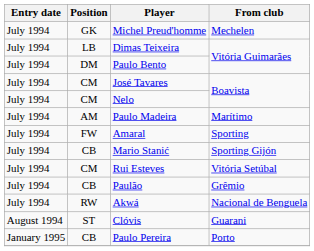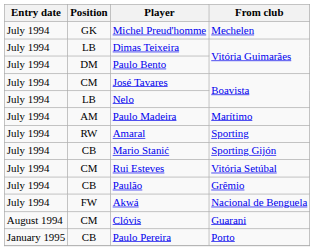 <table class="wikitable">
 <tr>
 <th>Entry date</th>
 <th>Position</th>
 <th>Player</th>
 <th>From club</th>
 </tr>
 <tr>
 <td>July 1994</td>
 <td style="text-align:center;">GK</td>
 <td style="text-align:left;"><a href='#'>Michel Preud'homme</a></td>
 <td style="text-align:left;"><a href='#'>Mechelen</a></td>
 </tr>
 <tr>
 <td>July 1994</td>
 <td style="text-align:center;">LB</td>
 <td style="text-align:left;"><a href='#'>Dimas Teixeira</a></td>
 <td rowspan="2"><a href='#'>Vitória Guimarães</a></td>
 </tr>
 <tr>
 <td>July 1994</td>
 <td style="text-align:center;">DM</td>
 <td style="text-align:left;"><a href='#'>Paulo Bento</a></td>
 </tr>
 <tr>
 <td>July 1994</td>
 <td style="text-align:center;">CM</td>
 <td style="text-align:left;"><a href='#'>José Tavares</a></td>
 <td rowspan="2"><a href='#'>Boavista</a></td>
 </tr>
 <tr>
 <td>July 1994</td>
-<td style="text-align:center;">CM</td>
+<td style="text-align:center;">LB</td>
 <td style="text-align:left;"><a href='#'>Nelo</a></td>
 </tr>
 <tr>
 <td>July 1994</td>
 <td style="text-align:center;">AM</td>
 <td style="text-align:left;"><a href='#'>Paulo Madeira</a></td>
 <td style="text-align:left;"><a href='#'>Marítimo</a></td>
 </tr>
 <tr>
 <td>July 1994</td>
-<td style="text-align:center;">FW</td>
+<td style="text-align:center;">RW</td>
 <td style="text-align:left;"><a href='#'>Amaral</a></td>
 <td style="text-align:left;"><a href='#'>Sporting</a></td>
 </tr>
 <tr>
 <td>July 1994</td>
 <td style="text-align:center;">CB</td>
 <td style="text-align:left;"><a href='#'>Mario Stanić</a></td>
 <td style="text-align:left;"><a href='#'>Sporting Gijón</a></td>
 </tr>
 <tr>
 <td>July 1994</td>
 <td style="text-align:center;">CM</td>
 <td style="text-align:left;"><a href='#'>Rui Esteves</a></td>
 <td style="text-align:left;"><a href='#'>Vitória Setúbal</a></td>
 </tr>
 <tr>
 <td>July 1994</td>
 <td style="text-align:center;">CB</td>
 <td style="text-align:left;"><a href='#'>Paulão</a></td>
 <td style="text-align:left;"><a href='#'>Grêmio</a></td>
 </tr>
 <tr>
 <td>July 1994</td>
-<td style="text-align:center;">RW</td>
+<td style="text-align:center;">FW</td>
 <td style="text-align:left;"><a href='#'>Akwá</a></td>
 <td style="text-align:left;"><a href='#'>Nacional de Benguela</a></td>
 </tr>
 <tr>
 <td>August 1994</td>
-<td style="text-align:center;">ST</td>
+<td style="text-align:center;">CM</td>
 <td style="text-align:left;"><a href='#'>Clóvis</a></td>
 <td style="text-align:left;"><a href='#'>Guarani</a></td>
 </tr>
 <tr>
 <td>January 1995</td>
 <td style="text-align:center;">CB</td>
 <td style="text-align:left;"><a href='#'>Paulo Pereira</a></td>
 <td style="text-align:left;"><a href='#'>Porto</a></td>
 </tr>
 <tr>
 </tr>
 </table>
